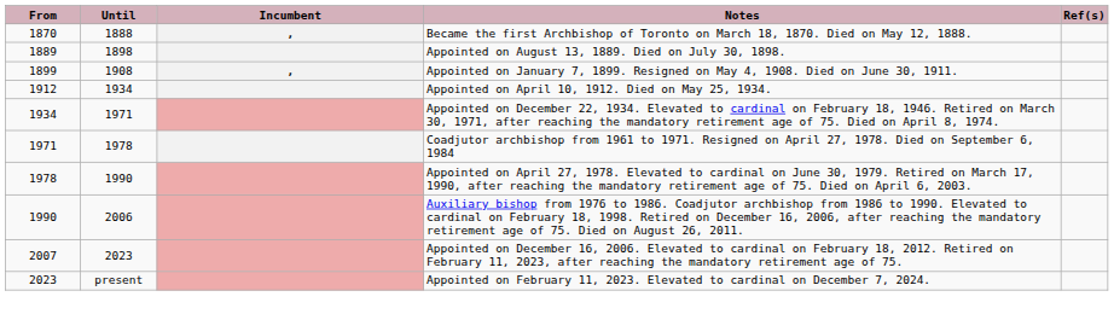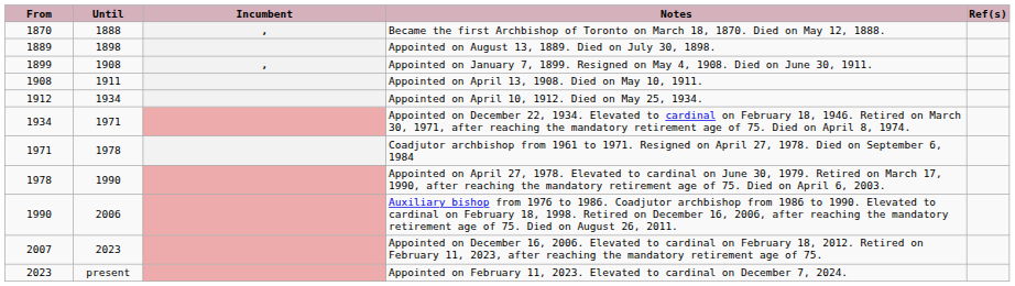 <table class="wikitable sortable plainrowheaders" style="text-align:center;">
 <tr>
 <th scope="col" style="background-color: #D4B1BB; width: 7%">From</th>
 <th scope="col" style="background-color: #D4B1BB; width: 7%">Until</th>
 <th scope="col" style="background-color: #D4B1BB; width: 25%">Incumbent</th>
 <th scope="col" style="background-color: #D4B1BB; width: 60%" class="unsortable">Notes</th>
 <th scope="col" style="background-color: #D4B1BB" class="unsortable">Ref(s)</th>
 </tr>
 <tr>
 <td>1870</td>
 <td>1888</td>
 <th scope="row">, </th>
 <td style="text-align:left">Became the first Archbishop of Toronto on March 18, 1870.  Died on May 12, 1888.</td>
 <td></td>
 </tr>
 <tr>
 <td>1889</td>
 <td>1898</td>
 <th scope="row"></th>
 <td style="text-align:left">Appointed on August 13, 1889.  Died on July 30, 1898.</td>
 <td></td>
 </tr>
 <tr>
 <td>1899</td>
 <td>1908</td>
 <th scope="row">, </th>
 <td style="text-align:left">Appointed on January 7, 1899.  Resigned on May 4, 1908.  Died on June 30, 1911.</td>
+<td></td>
+</tr>
+<tr>
+<td>1908</td>
+<td>1911</td>
+<th scope="row"></th>
+<td style="text-align:left">Appointed on April 13, 1908.  Died on May 10, 1911.</td>
 <td></td>
 </tr>
 <tr>
 <td>1912</td>
 <td>1934</td>
 <th scope="row"></th>
 <td style="text-align:left">Appointed on April 10, 1912.  Died on May 25, 1934.</td>
 <td></td>
 </tr>
 <tr>
 <td>1934</td>
 <td>1971</td>
 <th scope="row" style="background-color: #eeabab"></th>
 <td style="text-align:left">Appointed on December 22, 1934.  Elevated to <a href='#'>cardinal</a> on February 18, 1946.  Retired on March 30, 1971, after reaching the mandatory retirement age of 75.  Died on April 8, 1974.</td>
 <td></td>
 </tr>
 <tr>
 <td>1971</td>
 <td>1978</td>
 <th scope="row"></th>
 <td style="text-align:left">Coadjutor archbishop from 1961 to 1971.  Resigned on April 27, 1978.  Died on September 6, 1984</td>
 <td></td>
 </tr>
 <tr>
 <td>1978</td>
 <td>1990</td>
 <th scope="row" style="background-color: #eeabab"></th>
 <td style="text-align:left">Appointed on April 27, 1978.  Elevated to cardinal on June 30, 1979.  Retired on March 17, 1990, after reaching the mandatory retirement age of 75.  Died on April 6, 2003.</td>
 <td></td>
 </tr>
 <tr>
 <td>1990</td>
 <td>2006</td>
 <th scope="row" style="background-color: #eeabab"></th>
 <td style="text-align:left"><a href='#'>Auxiliary bishop</a> from 1976 to 1986.  Coadjutor archbishop from 1986 to 1990.  Elevated to cardinal on February 18, 1998.  Retired on December 16, 2006, after reaching the mandatory retirement age of 75.  Died on August 26, 2011.</td>
 <td></td>
 </tr>
 <tr>
 <td>2007</td>
 <td>2023</td>
 <th scope="row" style="background-color: #eeabab"></th>
 <td style="text-align:left">Appointed on December 16, 2006.  Elevated to cardinal on February 18, 2012.  Retired on February 11, 2023, after reaching the mandatory retirement age of 75.</td>
 <td></td>
 </tr>
 <tr>
 <td>2023</td>
 <td>present</td>
 <th scope="row" style="background-color: #eeabab"></th>
 <td style="text-align:left">Appointed on February 11, 2023.  Elevated to cardinal on December 7, 2024.</td>
 <td></td>
 </tr>
 </table>
